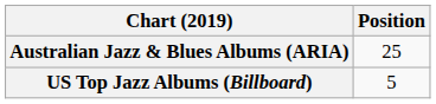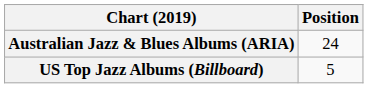 <table class="wikitable sortable plainrowheaders" style="text-align:center">
 <tr>
 <th scope="col">Chart (2019)</th>
 <th scope="col">Position</th>
 </tr>
 <tr>
 <th scope="row">Australian Jazz & Blues Albums (ARIA)</th>
-<td>25</td>
+<td>24</td>
 </tr>
 <tr>
 <th scope="row">US Top Jazz Albums (<em>Billboard</em>)</th>
 <td>5</td>
 </tr>
 </table>
